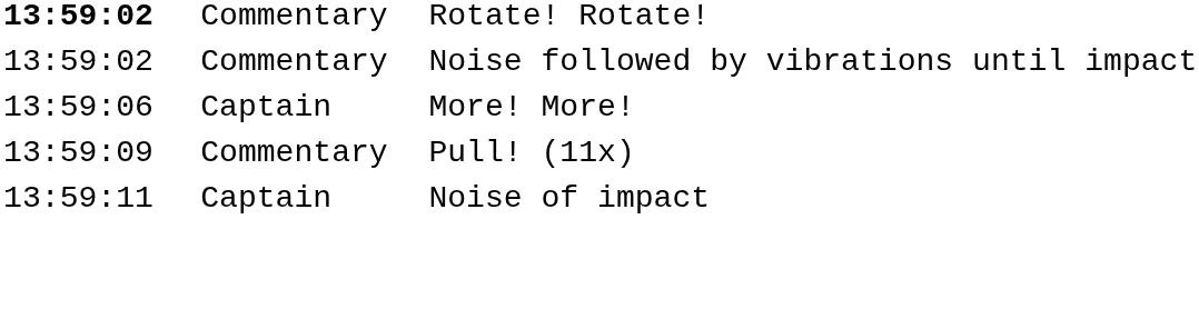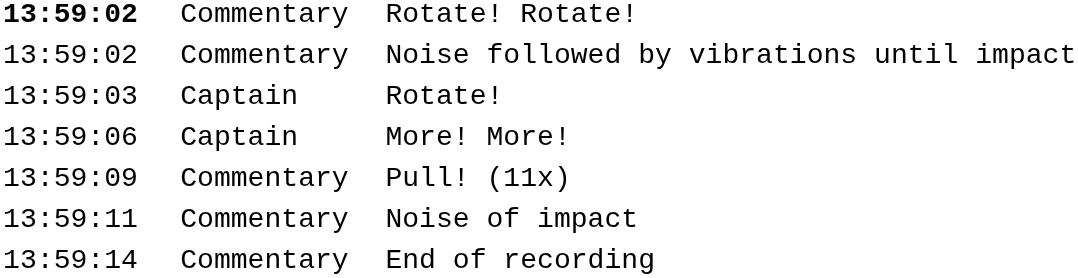 <table align="center" style="border:none;" cellpadding="1">
 <tr>
 <th style="width:6.0em;"></th>
 <th style="width:7.0em;"></th>
 <th style="width:37.0em;"></th>
 </tr>
 <tr style="vertical-align:top;">
 <td><strong>13:59:02</strong></td>
 <td>Commentary</td>
 <td>Rotate! Rotate!</td>
 </tr>
 <tr style="vertical-align:top;">
 <td>13:59:02</td>
 <td>Commentary</td>
 <td>Noise followed by vibrations until impact</td>
 </tr>
 <tr style="vertical-align:top;">
+<td>13:59:03</td>
+<td>Captain</td>
+<td>Rotate!</td>
+</tr>
+<tr style="vertical-align:top;">
 <td>13:59:06</td>
 <td>Captain</td>
 <td>More! More!</td>
 </tr>
 <tr style="vertical-align:top;">
 <td>13:59:09</td>
 <td>Commentary</td>
 <td>Pull! (11x)</td>
 </tr>
 <tr style="vertical-align:top;">
 <td>13:59:11</td>
-<td>Captain</td>
+<td>Commentary</td>
 <td>Noise of impact</td>
 </tr>
+<tr>
+<td>13:59:14</td>
+<td>Commentary</td>
+<td>End of recording</td>
+</tr>
 </table>
